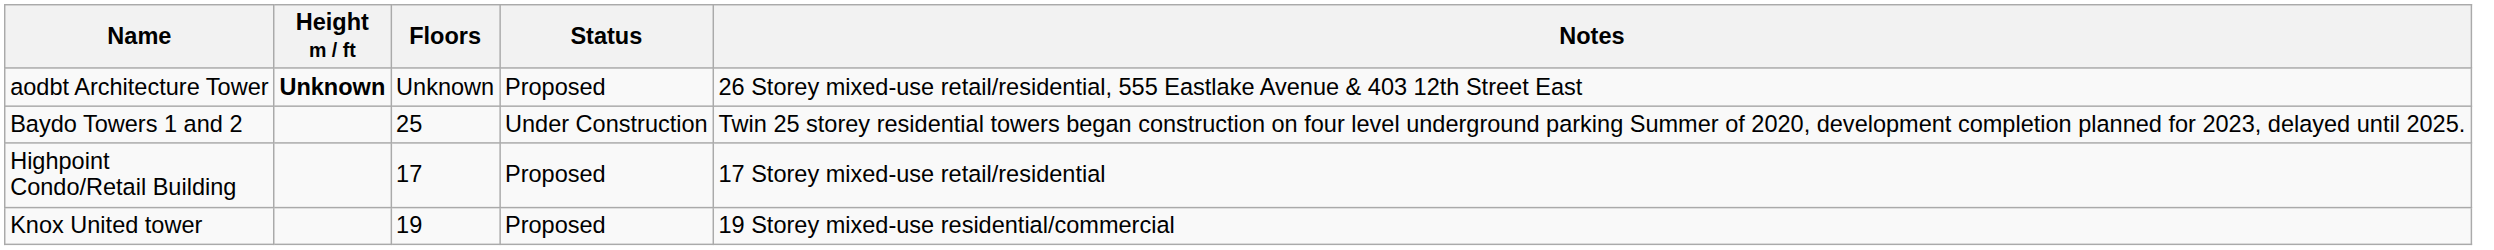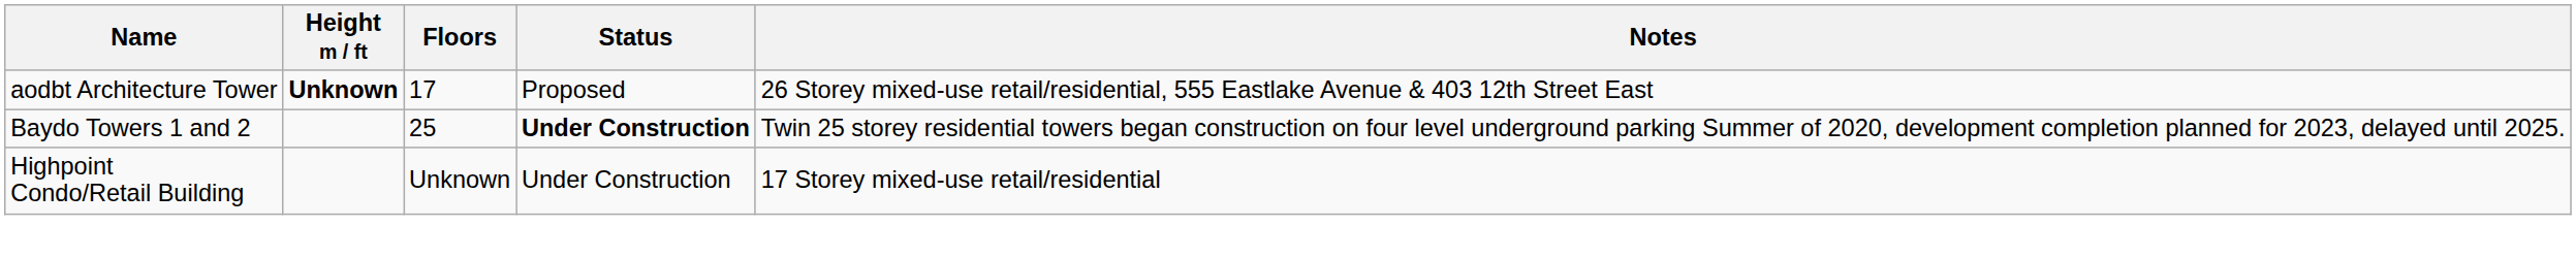 <table class="wikitable sortable">
 <tr>
 <th>Name</th>
 <th>Height<br><small>m / ft</small></th>
 <th>Floors</th>
 <th>Status</th>
 <th class="unsortable">Notes</th>
 </tr>
 <tr>
 <td>aodbt Architecture Tower</td>
 <td><strong>Unknown</strong></td>
-<td>Unknown</td>
+<td>17</td>
 <td>Proposed</td>
 <td>26 Storey mixed-use retail/residential, 555 Eastlake Avenue & 403 12th Street East</td>
 </tr>
 <tr>
 <td>Baydo Towers 1 and 2</td>
 <td></td>
 <td>25</td>
-<td>Under Construction</td>
+<td><strong>Under Construction</strong></td>
 <td>Twin 25 storey residential towers began construction on four level underground parking Summer of 2020, development completion planned for 2023, delayed until 2025.</td>
 </tr>
 <tr>
 <td>Highpoint<br>Condo/Retail Building</td>
 <td></td>
-<td>17</td>
-<td>Proposed</td>
+<td>Unknown</td>
+<td>Under Construction</td>
 <td>17 Storey mixed-use retail/residential</td>
 </tr>
-<tr>
-<td>Knox United tower</td>
-<td></td>
-<td>19</td>
-<td>Proposed</td>
-<td>19 Storey mixed-use residential/commercial</td>
-</tr>
 </table>
